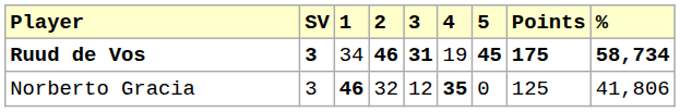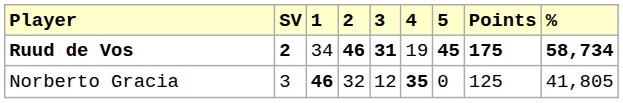 <table class="wikitable">
 <tr bgcolor="#ffffcc">
 <td width=180><strong>Player</strong></td>
 <td><strong>SV</strong></td>
 <td><strong>1</strong></td>
 <td><strong>2</strong></td>
 <td><strong>3</strong></td>
 <td><strong>4</strong></td>
 <td><strong>5</strong></td>
 <td><strong>Points</strong></td>
 <td><strong>%</strong></td>
 </tr>
 <tr bgcolor="FFFFFF">
 <td> <strong>Ruud de Vos</strong></td>
-<td><strong>3</strong></td>
+<td><strong>2</strong></td>
 <td>34</td>
 <td><strong>46</strong></td>
 <td><strong>31</strong></td>
 <td>19</td>
 <td><strong>45</strong></td>
 <td><strong>175</strong></td>
 <td><strong>58,734</strong></td>
 </tr>
 <tr bgcolor="FFFFFF">
 <td> Norberto Gracia</td>
 <td>3</td>
 <td><strong>46</strong></td>
 <td>32</td>
 <td>12</td>
 <td><strong>35</strong></td>
 <td>0</td>
 <td>125</td>
-<td>41,806</td>
+<td>41,805</td>
 </tr>
 </table>
